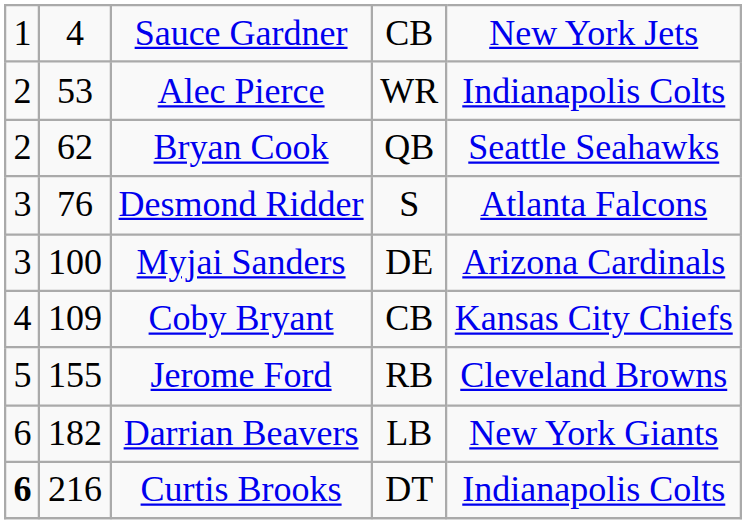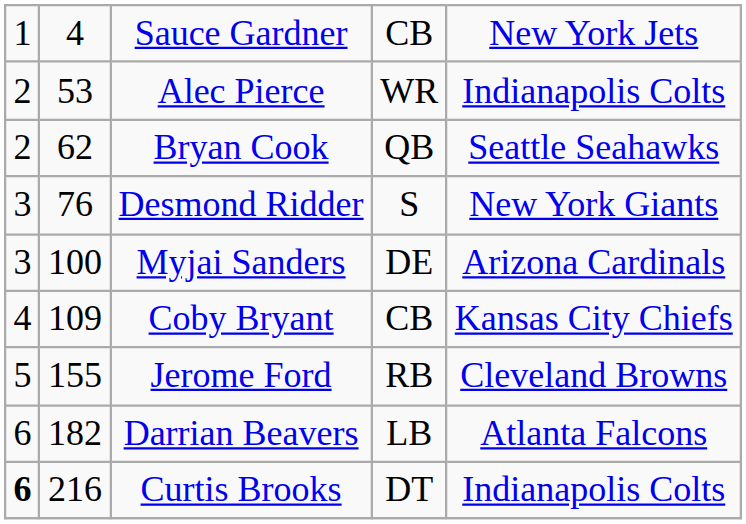 <table class="wikitable" style="text-align:center">
 <tr>
 <td>1</td>
 <td>4</td>
 <td><a href='#'>Sauce Gardner</a></td>
 <td>CB</td>
 <td><a href='#'>New York Jets</a></td>
 </tr>
 <tr>
 <td>2</td>
 <td>53</td>
 <td><a href='#'>Alec Pierce</a></td>
 <td>WR</td>
 <td><a href='#'>Indianapolis Colts</a></td>
 </tr>
 <tr>
 <td>2</td>
 <td>62</td>
 <td><a href='#'>Bryan Cook</a></td>
 <td>QB</td>
 <td><a href='#'>Seattle Seahawks</a></td>
 </tr>
 <tr>
 <td>3</td>
 <td>76</td>
 <td><a href='#'>Desmond Ridder</a></td>
 <td>S</td>
-<td><a href='#'>Atlanta Falcons</a></td>
+<td><a href='#'>New York Giants</a></td>
 </tr>
 <tr>
 <td>3</td>
 <td>100</td>
 <td><a href='#'>Myjai Sanders</a></td>
 <td>DE</td>
 <td><a href='#'>Arizona Cardinals</a></td>
 </tr>
 <tr>
 <td>4</td>
 <td>109</td>
 <td><a href='#'>Coby Bryant</a></td>
 <td>CB</td>
 <td><a href='#'>Kansas City Chiefs</a></td>
 </tr>
 <tr>
 <td>5</td>
 <td>155</td>
 <td><a href='#'>Jerome Ford</a></td>
 <td>RB</td>
 <td><a href='#'>Cleveland Browns</a></td>
 </tr>
 <tr>
 <td>6</td>
 <td>182</td>
 <td><a href='#'>Darrian Beavers</a></td>
 <td>LB</td>
-<td><a href='#'>New York Giants</a></td>
+<td><a href='#'>Atlanta Falcons</a></td>
 </tr>
 <tr>
 <td><strong>6</strong></td>
 <td>216</td>
 <td><a href='#'>Curtis Brooks</a></td>
 <td>DT</td>
 <td><a href='#'>Indianapolis Colts</a></td>
 </tr>
 <tr>
 </tr>
 </table>
